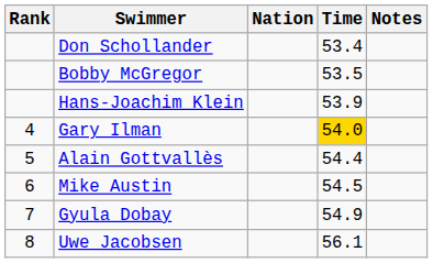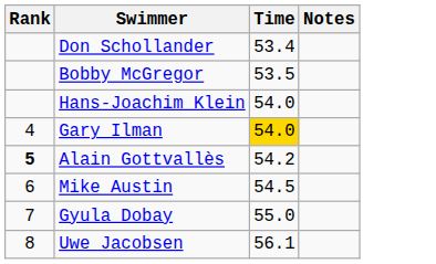 <table class="wikitable sortable" style="text-align:center">
 <tr>
 <th>Rank</th>
 <th>Swimmer</th>
-<th>Nation</th>
 <th>Time</th>
 <th>Notes</th>
 </tr>
 <tr>
 <td></td>
 <td align=left><a href='#'>Don Schollander</a></td>
-<td align=left></td>
 <td>53.4</td>
 <td></td>
 </tr>
 <tr>
 <td></td>
 <td align=left><a href='#'>Bobby McGregor</a></td>
-<td align=left></td>
 <td>53.5</td>
 <td></td>
 </tr>
 <tr>
 <td></td>
 <td align=left><a href='#'>Hans-Joachim Klein</a></td>
-<td align=left></td>
-<td>53.9</td>
+<td>54.0</td>
 <td></td>
 </tr>
 <tr>
 <td>4</td>
 <td align=left><a href='#'>Gary Ilman</a></td>
-<td align=left></td>
 <td style="background: gold;">54.0</td>
 <td></td>
 </tr>
 <tr>
-<td>5</td>
+<td><strong>5</strong></td>
 <td align=left><a href='#'>Alain Gottvallès</a></td>
-<td align=left></td>
-<td>54.4</td>
+<td>54.2</td>
 <td></td>
 </tr>
 <tr>
 <td>6</td>
 <td align=left><a href='#'>Mike Austin</a></td>
-<td align=left></td>
 <td>54.5</td>
 <td></td>
 </tr>
 <tr>
 <td>7</td>
 <td align=left><a href='#'>Gyula Dobay</a></td>
-<td align=left></td>
-<td>54.9</td>
+<td>55.0</td>
 <td></td>
 </tr>
 <tr>
 <td>8</td>
 <td align=left><a href='#'>Uwe Jacobsen</a></td>
-<td align=left></td>
 <td>56.1</td>
 <td></td>
 </tr>
 </table>
